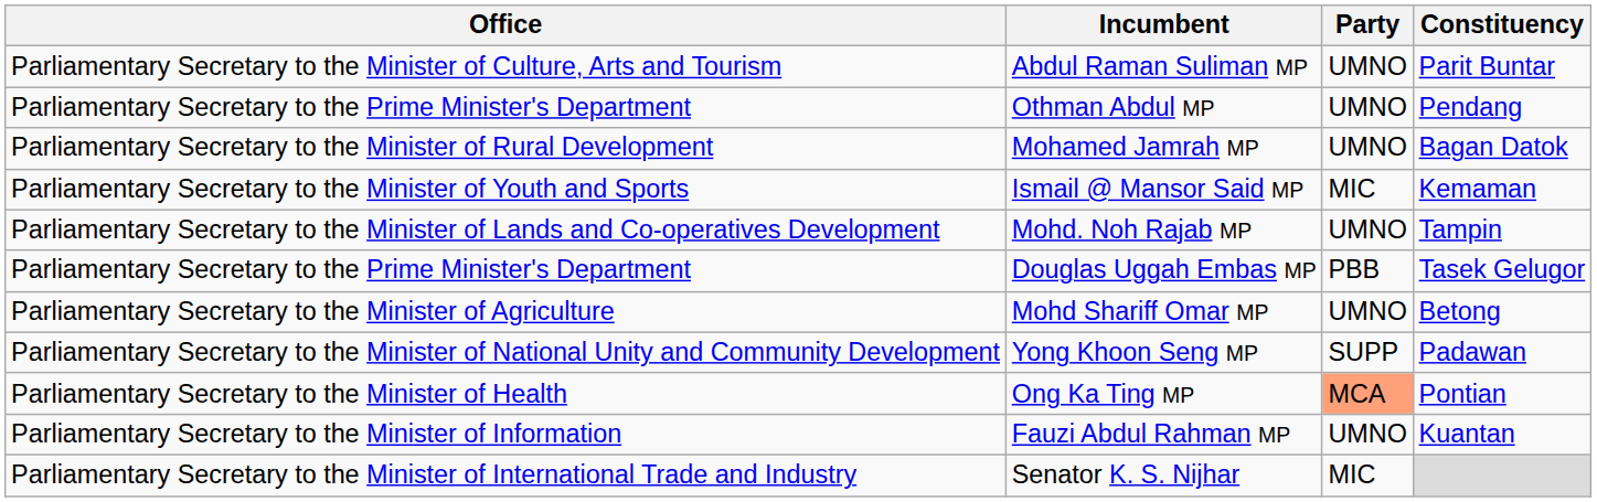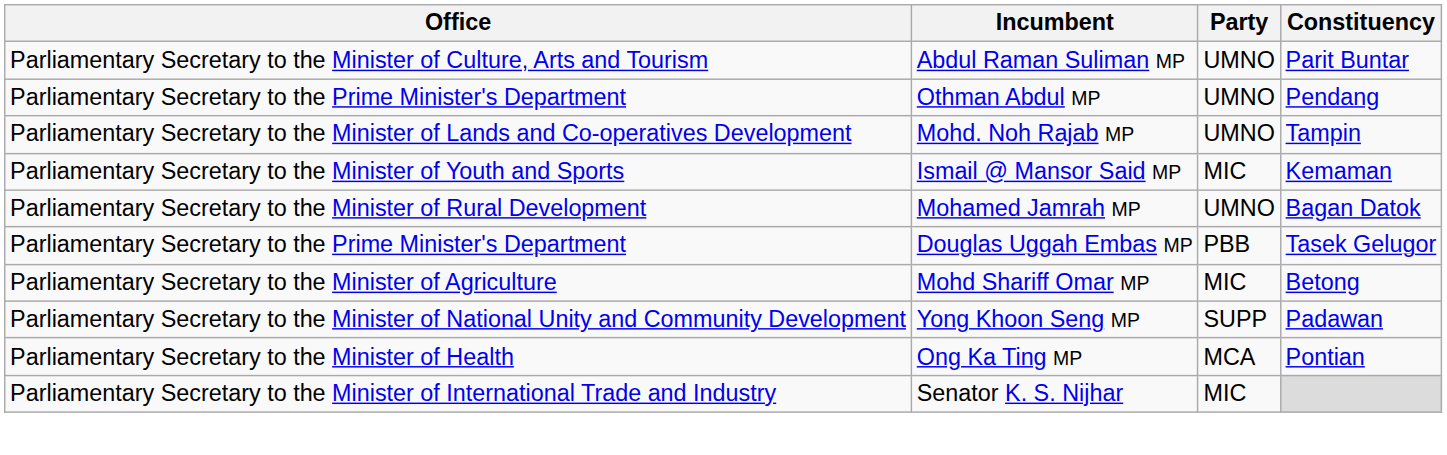 <table class="sortable wikitable">
 <tr>
 <th>Office</th>
 <th>Incumbent</th>
 <th>Party</th>
 <th>Constituency</th>
 </tr>
 <tr>
 <td>Parliamentary Secretary to the <a href='#'>Minister of Culture, Arts and Tourism</a></td>
 <td><a href='#'>Abdul Raman Suliman</a> <small>MP</small></td>
 <td>UMNO</td>
 <td><a href='#'>Parit Buntar</a></td>
 </tr>
 <tr>
 <td>Parliamentary Secretary to the <a href='#'>Prime Minister's Department</a></td>
 <td><a href='#'>Othman Abdul</a> <small>MP</small></td>
 <td>UMNO</td>
 <td><a href='#'>Pendang</a></td>
 </tr>
 <tr>
-<td>Parliamentary Secretary to the <a href='#'>Minister of Rural Development</a></td>
-<td><a href='#'>Mohamed Jamrah</a> <small>MP</small></td>
+<td>Parliamentary Secretary to the <a href='#'>Minister of Lands and Co-operatives Development</a></td>
+<td><a href='#'>Mohd. Noh Rajab</a> <small>MP</small></td>
 <td>UMNO</td>
-<td><a href='#'>Bagan Datok</a></td>
+<td><a href='#'>Tampin</a></td>
 </tr>
 <tr>
 <td>Parliamentary Secretary to the <a href='#'>Minister of Youth and Sports</a></td>
 <td><a href='#'>Ismail @ Mansor Said</a> <small>MP</small></td>
 <td>MIC</td>
 <td><a href='#'>Kemaman</a></td>
 </tr>
 <tr>
-<td>Parliamentary Secretary to the <a href='#'>Minister of Lands and Co-operatives Development</a></td>
-<td><a href='#'>Mohd. Noh Rajab</a> <small>MP</small></td>
+<td>Parliamentary Secretary to the <a href='#'>Minister of Rural Development</a></td>
+<td><a href='#'>Mohamed Jamrah</a> <small>MP</small></td>
 <td>UMNO</td>
-<td><a href='#'>Tampin</a></td>
+<td><a href='#'>Bagan Datok</a></td>
 </tr>
 <tr>
 <td>Parliamentary Secretary to the <a href='#'>Prime Minister's Department</a></td>
 <td><a href='#'>Douglas Uggah Embas</a> <small>MP</small></td>
 <td>PBB</td>
 <td><a href='#'>Tasek Gelugor</a></td>
 </tr>
 <tr>
 <td>Parliamentary Secretary to the <a href='#'>Minister of Agriculture</a></td>
 <td><a href='#'>Mohd Shariff Omar</a> <small>MP</small></td>
-<td>UMNO</td>
+<td>MIC</td>
 <td><a href='#'>Betong</a></td>
 </tr>
 <tr>
 <td>Parliamentary Secretary to the <a href='#'>Minister of National Unity and Community Development</a></td>
 <td><a href='#'>Yong Khoon Seng</a> <small>MP</small></td>
 <td>SUPP</td>
 <td><a href='#'>Padawan</a></td>
 </tr>
 <tr>
 <td>Parliamentary Secretary to the <a href='#'>Minister of Health</a></td>
 <td><a href='#'>Ong Ka Ting</a> <small>MP</small></td>
-<td style="background: lightsalmon;">MCA</td>
+<td>MCA</td>
 <td><a href='#'>Pontian</a></td>
-</tr>
-<tr>
-<td>Parliamentary Secretary to the <a href='#'>Minister of Information</a></td>
-<td><a href='#'>Fauzi Abdul Rahman</a> <small>MP</small></td>
-<td>UMNO</td>
-<td><a href='#'>Kuantan</a></td>
 </tr>
 <tr>
 <td>Parliamentary Secretary to the <a href='#'>Minister of International Trade and Industry</a></td>
 <td>Senator <a href='#'>K. S. Nijhar</a></td>
 <td>MIC</td>
 <td bgcolor=dcdcdc></td>
 </tr>
 </table>
